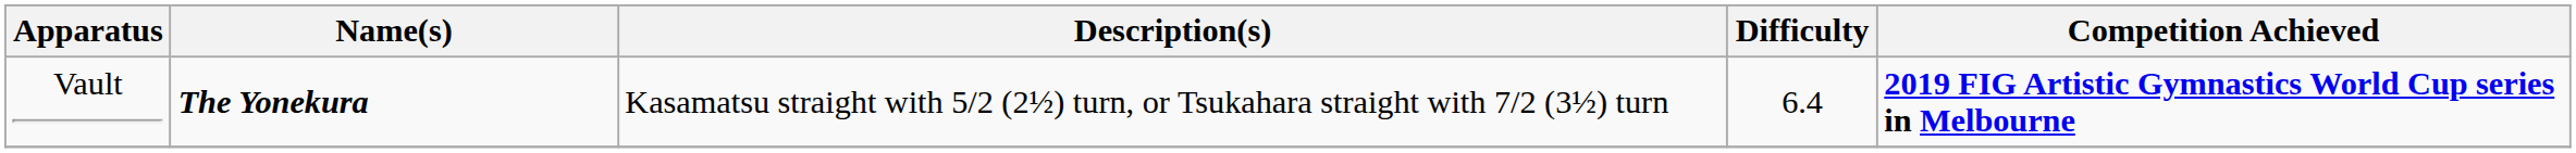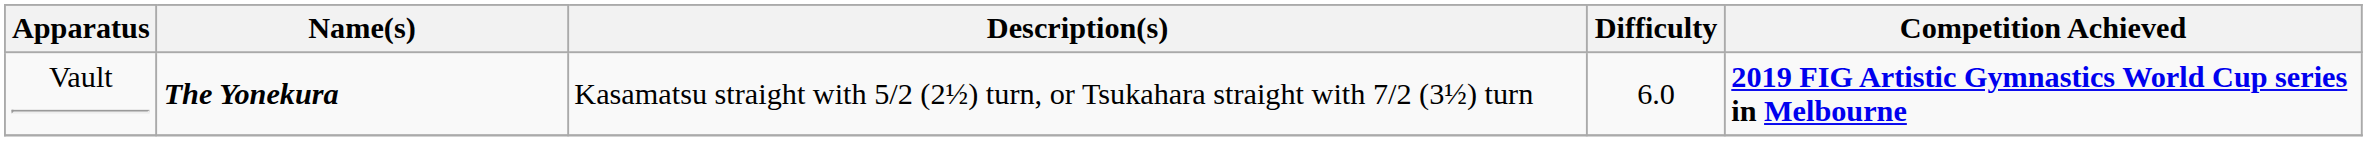 <table class="wikitable" style="text-align:center;">
 <tr>
 <th width=5% class=unsortable>Apparatus</th>
 <th width=18% class=unsortable>Name(s)</th>
 <th width=45% class=unsortable>Description(s)</th>
 <th width=4% class=unsortable>Difficulty</th>
 <th width=28% class=unsortable>Competition Achieved</th>
 </tr>
 <tr>
 <td align=center>Vault<hr></td>
 <td align=left><strong><em>The Yonekura</em></strong></td>
 <td align=left>Kasamatsu straight with 5/2 (2½) turn, or Tsukahara straight with 7/2 (3½) turn</td>
-<td>6.4</td>
+<td>6.0</td>
 <td align=left><strong><a href='#'>2019 FIG Artistic Gymnastics World Cup series</a> in <a href='#'>Melbourne</a></strong></td>
 </tr>
 <tr>
 </tr>
 </table>
